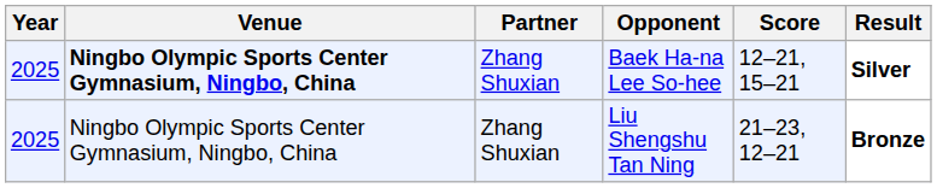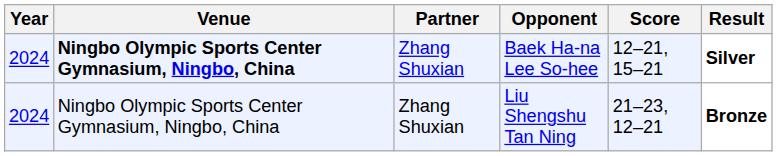 <table class="sortable wikitable" style="font-size: 90%;">
 <tr>
 <th>Year</th>
 <th>Venue</th>
 <th>Partner</th>
 <th>Opponent</th>
 <th>Score</th>
 <th>Result</th>
 </tr>
 <tr style="background:#ECF2FF">
-<td align="center"><a href='#'>2025</a></td>
+<td align="center"><a href='#'>2024</a></td>
 <td align="left"><strong>Ningbo Olympic Sports Center Gymnasium, <a href='#'>Ningbo</a>, China</strong></td>
 <td align="left"> <a href='#'>Zhang Shuxian</a></td>
 <td align="left"> <a href='#'>Baek Ha-na</a><br> <a href='#'>Lee So-hee</a></td>
 <td align="left">12–21, 15–21</td>
 <td style="text-align:left; background:white"> <strong>Silver</strong></td>
 </tr>
 <tr style="background:#ECF2FF">
-<td align="center"><a href='#'>2025</a></td>
+<td align="center"><a href='#'>2024</a></td>
 <td align="left">Ningbo Olympic Sports Center Gymnasium, Ningbo, China</td>
 <td align="left"> Zhang Shuxian</td>
 <td align="left"> <a href='#'>Liu Shengshu</a><br> <a href='#'>Tan Ning</a></td>
 <td align="left">21–23, 12–21</td>
 <td style="text-align:left; background: white"> <strong>Bronze</strong></td>
 </tr>
 </table>
